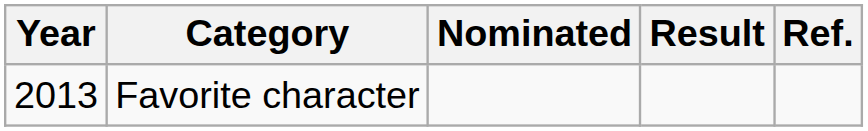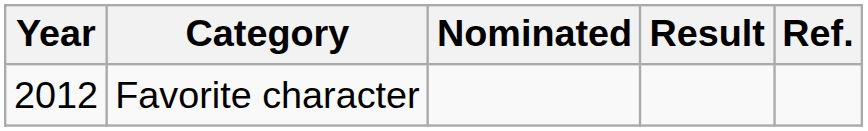 <table class="wikitable">
 <tr>
 <th>Year</th>
 <th>Category</th>
 <th>Nominated</th>
 <th>Result</th>
 <th>Ref.</th>
 </tr>
 <tr>
-<td>2013</td>
+<td>2012</td>
 <td>Favorite character</td>
 <td></td>
 <td></td>
 <td></td>
 </tr>
 </table>
